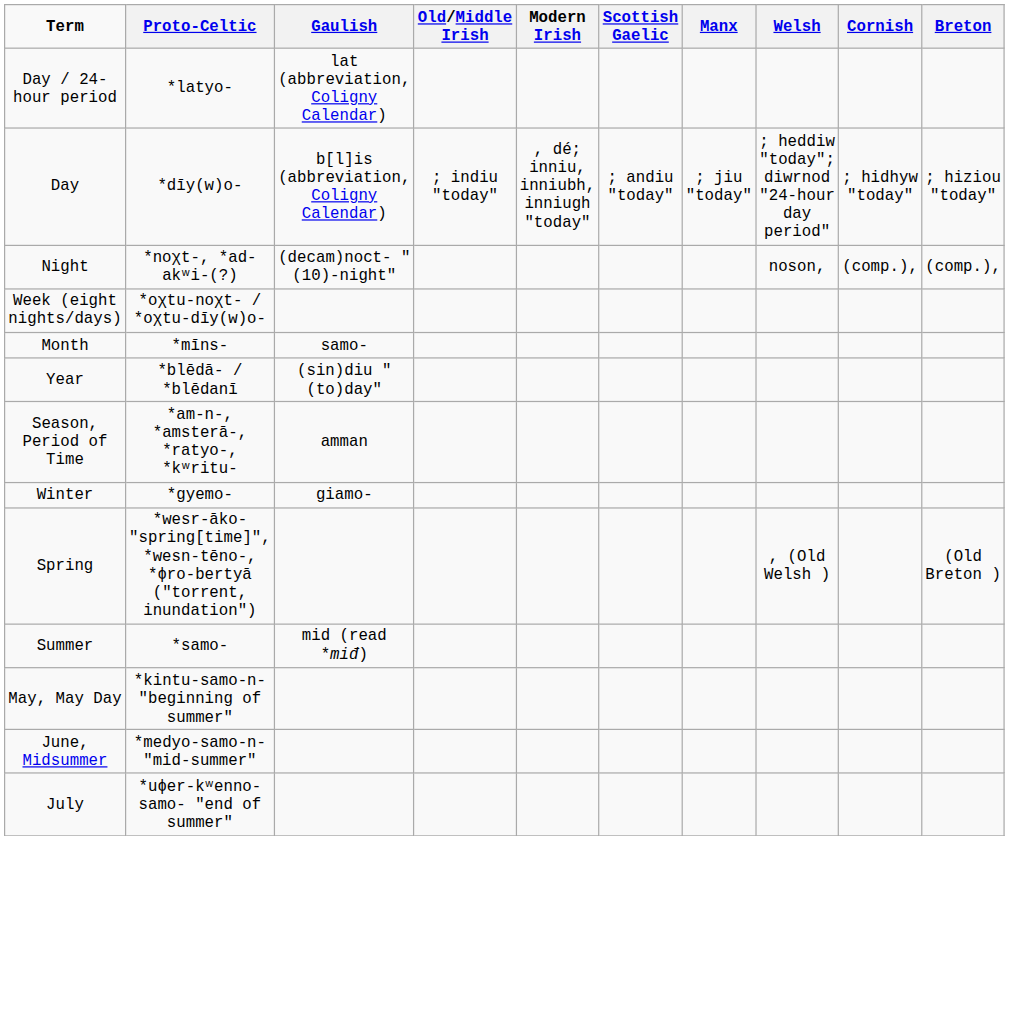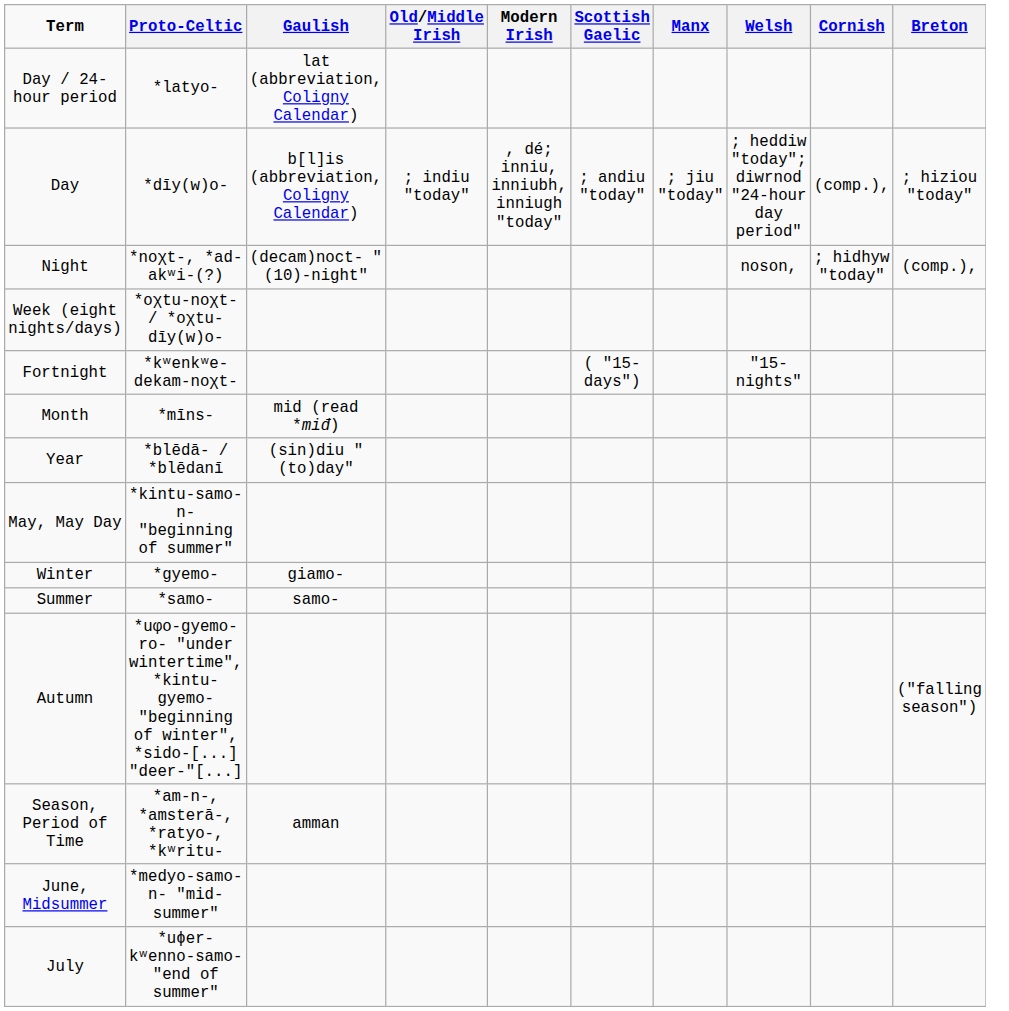 <table class=wikitable>
 <tr align="center">
 <td><strong>Term</strong></td>
 <th><a href='#'>Proto-Celtic</a></th>
 <th><a href='#'>Gaulish</a></th>
 <th><a href='#'>Old</a>/<a href='#'>Middle Irish</a></th>
 <th>Modern <a href='#'>Irish</a></th>
 <th><a href='#'>Scottish Gaelic</a></th>
 <th><a href='#'>Manx</a></th>
 <th><a href='#'>Welsh</a></th>
 <th><a href='#'>Cornish</a></th>
 <th><a href='#'>Breton</a></th>
 </tr>
 <tr align="center">
 <td>Day / 24-hour period</td>
 <td>*latyo-</td>
 <td>lat (abbreviation, <a href='#'>Coligny Calendar</a>)</td>
 <td></td>
 <td></td>
 <td></td>
 <td></td>
 <td></td>
 <td></td>
 <td></td>
 </tr>
 <tr align="center">
 <td>Day</td>
 <td>*dīy(w)o-</td>
 <td>b[l]is (abbreviation, <a href='#'>Coligny Calendar</a>)</td>
 <td>; indiu "today"</td>
 <td>, dé; inniu, inniubh, inniugh "today"</td>
 <td>; andiu "today"</td>
 <td>; jiu "today"</td>
 <td>; heddiw "today"; diwrnod "24-hour day period"</td>
-<td>; hidhyw "today"</td>
+<td> (comp.), </td>
 <td>; hiziou "today"</td>
 </tr>
 <tr align="center">
 <td>Night</td>
 <td>*noχt-, *ad-akʷi-(?)</td>
 <td>(decam)noct- "(10)-night"</td>
 <td></td>
 <td></td>
 <td></td>
 <td></td>
 <td>noson, </td>
-<td> (comp.), </td>
+<td>; hidhyw "today"</td>
 <td> (comp.), </td>
 </tr>
 <tr align="center">
 <td>Week (eight nights/days)</td>
 <td>*oχtu-noχt- / *oχtu-dīy(w)o-</td>
 <td></td>
 <td></td>
 <td></td>
 <td></td>
 <td></td>
 <td></td>
 <td></td>
 <td></td>
 </tr>
 <tr align="center">
+<td>Fortnight</td>
+<td>*kʷenkʷe-dekam-noχt-</td>
+<td></td>
+<td></td>
+<td></td>
+<td> (<em></em> "15-days")</td>
+<td></td>
+<td> "15-nights"</td>
+<td></td>
+<td></td>
+</tr>
+<tr align="center">
 <td>Month</td>
 <td>*mīns-</td>
-<td>samo-</td>
+<td>mid (read *<em>miđ</em>)</td>
 <td></td>
 <td></td>
 <td></td>
 <td></td>
 <td></td>
 <td></td>
 <td></td>
 </tr>
 <tr align="center">
 <td>Year</td>
 <td>*blēdā- / *blēdanī</td>
 <td>(sin)diu "(to)day"</td>
 <td></td>
 <td></td>
 <td></td>
 <td></td>
 <td></td>
 <td></td>
 <td></td>
 </tr>
 <tr align="center">
-<td>Season, Period of Time</td>
-<td>*am-n-, *amsterā-, *ratyo-, *kʷritu-</td>
-<td>amman</td>
+<td>May, May Day</td>
+<td>*kintu-samo-n- "beginning of summer"</td>
+<td></td>
 <td></td>
 <td></td>
 <td></td>
 <td></td>
 <td></td>
 <td></td>
 <td></td>
 </tr>
 <tr align="center">
 <td>Winter</td>
 <td>*gyemo-</td>
 <td>giamo-</td>
 <td></td>
 <td></td>
 <td></td>
 <td></td>
 <td></td>
 <td></td>
 <td></td>
 </tr>
 <tr align="center">
-<td>Spring</td>
-<td>*wesr-āko- "spring[time]", *wesn-tēno-, *ɸro-bertyā ("torrent, inundation")</td>
-<td></td>
-<td></td>
-<td></td>
-<td></td>
-<td></td>
-<td>, (Old Welsh )</td>
-<td></td>
-<td> (Old Breton )</td>
-</tr>
-<tr align="center">
 <td>Summer</td>
 <td>*samo-</td>
-<td>mid (read *<em>miđ</em>)</td>
+<td>samo-</td>
 <td></td>
 <td></td>
 <td></td>
 <td></td>
 <td></td>
 <td></td>
 <td></td>
 </tr>
 <tr align="center">
-<td>May, May Day</td>
-<td>*kintu-samo-n- "beginning of summer"</td>
+<td>Autumn</td>
+<td>*uφo-gyemo-ro- "under wintertime", *kintu-gyemo- "beginning of winter", *sido-[...] "deer-"[...]</td>
 <td></td>
+<td></td>
+<td></td>
+<td></td>
+<td></td>
+<td></td>
+<td></td>
+<td> ("falling season")</td>
+</tr>
+<tr align="center">
+<td>Season, Period of Time</td>
+<td>*am-n-, *amsterā-, *ratyo-, *kʷritu-</td>
+<td>amman</td>
 <td></td>
 <td></td>
 <td></td>
 <td></td>
 <td></td>
 <td></td>
 <td></td>
 </tr>
 <tr align="center">
 <td>June, <a href='#'>Midsummer</a></td>
 <td>*medyo-samo-n- "mid-summer"</td>
 <td></td>
 <td></td>
 <td></td>
 <td></td>
 <td></td>
 <td></td>
 <td></td>
 <td></td>
 </tr>
 <tr align="center">
 <td>July</td>
 <td>*uɸer-kʷenno-samo- "end of summer"</td>
 <td></td>
 <td></td>
 <td></td>
 <td></td>
 <td></td>
 <td></td>
 <td></td>
 <td></td>
 </tr>
 </table>
